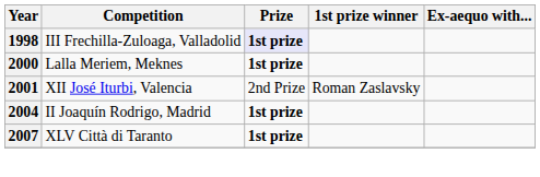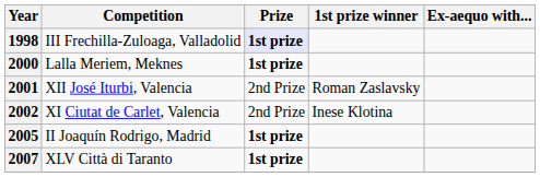 <table class="wikitable">
 <tr>
 <th>Year</th>
 <th>Competition</th>
 <th>Prize</th>
 <th>1st prize winner</th>
 <th>Ex-aequo with...</th>
 </tr>
 <tr>
 <th>1998</th>
 <td> III Frechilla-Zuloaga, Valladolid</td>
 <td style="background: lavender;"><strong>1st prize</strong></td>
 <td></td>
 <td></td>
 </tr>
 <tr>
 <th>2000</th>
 <td> Lalla Meriem, Meknes</td>
 <td><strong>1st prize</strong></td>
 <td></td>
 <td></td>
 </tr>
 <tr>
 <th>2001</th>
 <td> XII <a href='#'>José Iturbi</a>, Valencia</td>
 <td>2nd Prize</td>
 <td>  Roman Zaslavsky</td>
 <td></td>
 </tr>
 <tr>
-<th>2004</th>
+<th>2002</th>
+<td> XI <a href='#'>Ciutat de Carlet</a>, Valencia</td>
+<td>2nd Prize</td>
+<td> Inese Klotina</td>
+<td></td>
+</tr>
+<tr>
+<th>2005</th>
 <td> II Joaquín Rodrigo, Madrid</td>
 <td><strong>1st prize</strong></td>
 <td></td>
 <td></td>
 </tr>
 <tr>
 <th>2007</th>
 <td> XLV Città di Taranto</td>
 <td><strong>1st prize</strong></td>
 <td></td>
 <td></td>
 </tr>
 <tr>
 </tr>
 </table>
